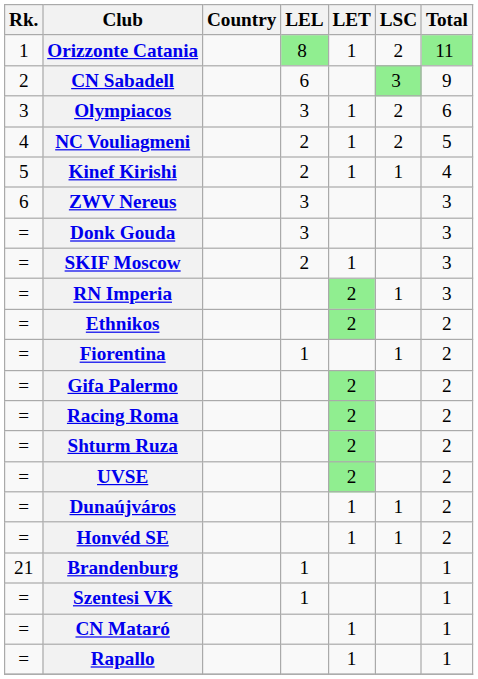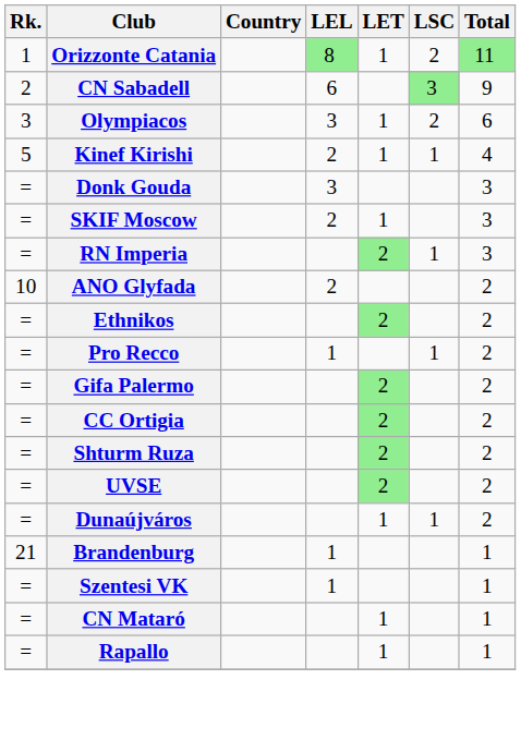 <table class="sortable plainrowheaders wikitable">
 <tr>
 <th scope="col">Rk.</th>
 <th scope="col">Club</th>
 <th scope="col">Country</th>
 <th scope="col">LEL</th>
 <th scope="col">LET</th>
 <th scope="col">LSC</th>
 <th scope="col">Total</th>
 </tr>
 <tr>
 <td align=center>1</td>
 <th scope="row" align="left"><a href='#'>Orizzonte Catania</a></th>
 <td align="left"></td>
 <td style="text-align:center; background:#90EE90;">8 </td>
 <td align=center>1</td>
 <td align=center>2</td>
 <td style="text-align:center; background:#90EE90;">11 </td>
 </tr>
 <tr>
 <td align=center>2</td>
 <th scope="row" align="left"><a href='#'>CN Sabadell</a></th>
 <td align="left"></td>
 <td align=center>6</td>
 <td align=center></td>
 <td style="text-align:center; background:#90EE90;">3 </td>
 <td align=center>9</td>
 </tr>
 <tr>
 <td align=center>3</td>
 <th scope="row" align="left"><a href='#'>Olympiacos</a></th>
 <td align="left"></td>
 <td align=center>3</td>
 <td align=center>1</td>
 <td align=center>2</td>
 <td align=center>6</td>
 </tr>
 <tr>
-<td align=center>4</td>
-<th scope="row" align="left"><a href='#'>NC Vouliagmeni</a></th>
-<td align="left"></td>
-<td align=center>2</td>
-<td align=center>1</td>
-<td align=center>2</td>
-<td align=center>5</td>
-</tr>
-<tr>
 <td align=center>5</td>
 <th scope="row" align="left"><a href='#'>Kinef Kirishi</a></th>
 <td align="left"></td>
 <td align=center>2</td>
 <td align=center>1</td>
 <td align=center>1</td>
 <td align=center>4</td>
-</tr>
-<tr>
-<td align=center>6</td>
-<th scope="row" align="left"><a href='#'>ZWV Nereus</a></th>
-<td align="left"></td>
-<td align=center>3</td>
-<td align=center></td>
-<td align=center></td>
-<td align=center>3</td>
 </tr>
 <tr>
 <td align=center>=</td>
 <th scope="row" align="left"><a href='#'>Donk Gouda</a></th>
 <td align="left"></td>
 <td align=center>3</td>
 <td align=center></td>
 <td align=center></td>
 <td align=center>3</td>
 </tr>
 <tr>
 <td align=center>=</td>
 <th scope="row" align="left"><a href='#'>SKIF Moscow</a></th>
 <td align="left"></td>
 <td align=center>2</td>
 <td align=center>1</td>
 <td align=center></td>
 <td align=center>3</td>
 </tr>
 <tr>
 <td align=center>=</td>
 <th scope="row" align="left"><a href='#'>RN Imperia</a></th>
 <td align="left"></td>
 <td align=center></td>
 <td style="text-align:center; background:#90EE90;">2</td>
 <td align=center>1</td>
 <td align=center>3</td>
 </tr>
 <tr>
+<td align=center>10</td>
+<th scope="row" align="left"><a href='#'>ANO Glyfada</a></th>
+<td align="left"></td>
+<td align=center>2</td>
+<td align=center></td>
+<td align=center></td>
+<td align=center>2</td>
+</tr>
+<tr>
 <td align=center>=</td>
 <th scope="row" align="left"><a href='#'>Ethnikos</a></th>
 <td align="left"></td>
 <td align=center></td>
 <td style="text-align:center; background:#90EE90;">2</td>
 <td align=center></td>
 <td align=center>2</td>
 </tr>
 <tr>
 <td align=center>=</td>
-<th scope="row" align="left"><a href='#'>Fiorentina</a></th>
+<th scope="row" align="left"><a href='#'>Pro Recco</a></th>
 <td align="left"></td>
 <td align=center>1</td>
 <td align=center></td>
 <td align=center>1</td>
 <td align=center>2</td>
 </tr>
 <tr>
 <td align=center>=</td>
 <th scope="row" align="left"><a href='#'>Gifa Palermo</a></th>
 <td align="left"></td>
 <td align=center></td>
 <td style="text-align:center; background:#90EE90;">2</td>
 <td align=center></td>
 <td align=center>2</td>
 </tr>
 <tr>
 <td align=center>=</td>
-<th scope="row" align="left"><a href='#'>Racing Roma</a></th>
+<th scope="row" align="left"><a href='#'>CC Ortigia</a></th>
 <td align="left"></td>
 <td align=center></td>
 <td style="text-align:center; background:#90EE90;">2</td>
 <td align=center></td>
 <td align=center>2</td>
 </tr>
 <tr>
 <td align=center>=</td>
 <th scope="row" align="left"><a href='#'>Shturm Ruza</a></th>
 <td align="left"></td>
 <td align=center></td>
 <td style="text-align:center; background:#90EE90;">2</td>
 <td align=center></td>
 <td align=center>2</td>
 </tr>
 <tr>
 <td align=center>=</td>
 <th scope="row" align="left"><a href='#'>UVSE</a></th>
 <td align="left"></td>
 <td align=center></td>
 <td style="text-align:center; background:#90EE90;">2</td>
 <td align=center></td>
 <td align=center>2</td>
 </tr>
 <tr>
 <td align=center>=</td>
 <th scope="row" align="left"><a href='#'>Dunaújváros</a></th>
-<td align="left"></td>
-<td align=center></td>
-<td align=center>1</td>
-<td align=center>1</td>
-<td align=center>2</td>
-</tr>
-<tr>
-<td align=center>=</td>
-<th scope="row" align="left"><a href='#'>Honvéd SE</a></th>
 <td align="left"></td>
 <td align=center></td>
 <td align=center>1</td>
 <td align=center>1</td>
 <td align=center>2</td>
 </tr>
 <tr>
 <td align=center>21</td>
 <th scope="row" align="left"><a href='#'>Brandenburg</a></th>
 <td align="left"></td>
 <td align=center>1</td>
 <td align=center></td>
 <td align=center></td>
 <td align=center>1</td>
 </tr>
 <tr>
 <td align=center>=</td>
 <th scope="row" align="left"><a href='#'>Szentesi VK</a></th>
 <td align="left"></td>
 <td align=center>1</td>
 <td align=center></td>
 <td align=center></td>
 <td align=center>1</td>
 </tr>
 <tr>
 <td align=center>=</td>
 <th scope="row" align="left"><a href='#'>CN Mataró</a></th>
 <td align="left"></td>
 <td align=center></td>
 <td align=center>1</td>
 <td align=center></td>
 <td align=center>1</td>
 </tr>
 <tr>
 <td align=center>=</td>
 <th scope="row" align="left"><a href='#'>Rapallo</a></th>
 <td align="left"></td>
 <td align=center></td>
 <td align=center>1</td>
 <td align=center></td>
 <td align=center>1</td>
 </tr>
 <tr>
 </tr>
 </table>
